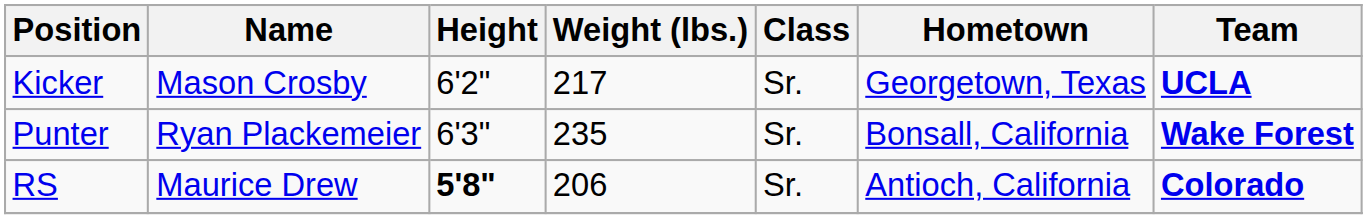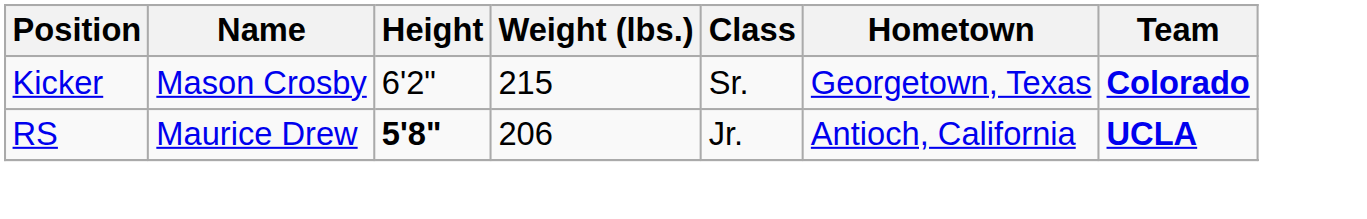 <table class="wikitable">
 <tr>
 <th>Position</th>
 <th>Name</th>
 <th>Height</th>
 <th>Weight (lbs.)</th>
 <th>Class</th>
 <th>Hometown</th>
 <th>Team</th>
 </tr>
 <tr>
 <td><a href='#'>Kicker</a></td>
 <td><a href='#'>Mason Crosby</a></td>
 <td>6'2"</td>
-<td>217</td>
+<td>215</td>
 <td>Sr.</td>
 <td><a href='#'>Georgetown, Texas</a></td>
-<td><strong><a href='#'>UCLA</a></strong></td>
-</tr>
-<tr>
-<td><a href='#'>Punter</a></td>
-<td><a href='#'>Ryan Plackemeier</a></td>
-<td>6'3"</td>
-<td>235</td>
-<td>Sr.</td>
-<td><a href='#'>Bonsall, California</a></td>
-<td><strong><a href='#'>Wake Forest</a></strong></td>
+<td><strong><a href='#'>Colorado</a></strong></td>
 </tr>
 <tr>
 <td><a href='#'>RS</a></td>
 <td><a href='#'>Maurice Drew</a></td>
 <td><strong>5'8"</strong></td>
 <td>206</td>
-<td>Sr.</td>
+<td>Jr.</td>
 <td><a href='#'>Antioch, California</a></td>
-<td><strong><a href='#'>Colorado</a></strong></td>
+<td><strong><a href='#'>UCLA</a></strong></td>
 </tr>
 <tr>
 </tr>
 </table>
